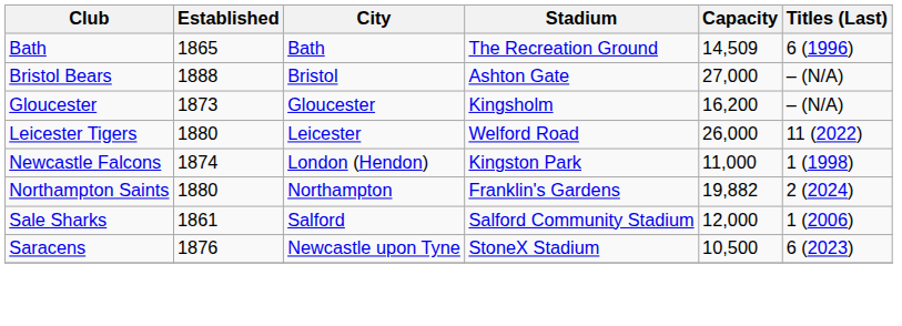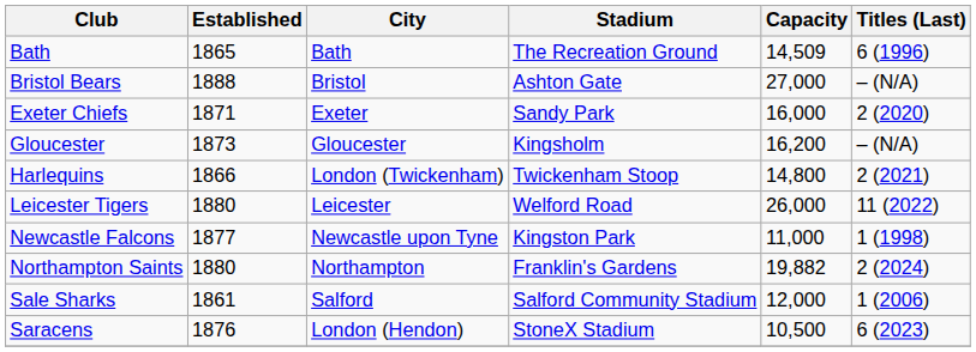 <table class="wikitable sortable">
 <tr>
 <th>Club</th>
 <th>Established</th>
 <th>City</th>
 <th>Stadium</th>
 <th>Capacity</th>
 <th>Titles (Last)</th>
 </tr>
 <tr>
 <td><a href='#'>Bath</a></td>
 <td>1865</td>
 <td><a href='#'>Bath</a></td>
 <td><a href='#'>The Recreation Ground</a></td>
 <td>14,509</td>
 <td>6 (<a href='#'>1996</a>)</td>
 </tr>
 <tr>
 <td><a href='#'>Bristol Bears</a></td>
 <td>1888</td>
 <td><a href='#'>Bristol</a></td>
 <td><a href='#'>Ashton Gate</a></td>
 <td>27,000</td>
 <td>– (N/A)</td>
 </tr>
 <tr>
+<td><a href='#'>Exeter Chiefs</a></td>
+<td>1871</td>
+<td><a href='#'>Exeter</a></td>
+<td><a href='#'>Sandy Park</a></td>
+<td>16,000</td>
+<td>2 (<a href='#'>2020</a>)</td>
+</tr>
+<tr>
 <td><a href='#'>Gloucester</a></td>
 <td>1873</td>
 <td><a href='#'>Gloucester</a></td>
 <td><a href='#'>Kingsholm</a></td>
 <td>16,200</td>
 <td>– (N/A)</td>
+</tr>
+<tr>
+<td><a href='#'>Harlequins</a></td>
+<td>1866</td>
+<td><a href='#'>London</a> (<a href='#'>Twickenham</a>)</td>
+<td><a href='#'>Twickenham Stoop</a></td>
+<td>14,800</td>
+<td>2 (<a href='#'>2021</a>)</td>
 </tr>
 <tr>
 <td><a href='#'>Leicester Tigers</a></td>
 <td>1880</td>
 <td><a href='#'>Leicester</a></td>
 <td><a href='#'>Welford Road</a></td>
 <td>26,000</td>
 <td>11 (<a href='#'>2022</a>)</td>
 </tr>
 <tr>
 <td><a href='#'>Newcastle Falcons</a></td>
-<td>1874</td>
-<td><a href='#'>London</a> (<a href='#'>Hendon</a>)</td>
+<td>1877</td>
+<td><a href='#'>Newcastle upon Tyne</a></td>
 <td><a href='#'>Kingston Park</a></td>
 <td>11,000</td>
 <td>1 (<a href='#'>1998</a>)</td>
 </tr>
 <tr>
 <td><a href='#'>Northampton Saints</a></td>
 <td>1880</td>
 <td><a href='#'>Northampton</a></td>
 <td><a href='#'>Franklin's Gardens</a></td>
 <td>19,882</td>
 <td>2 (<a href='#'>2024</a>)</td>
 </tr>
 <tr>
 <td><a href='#'>Sale Sharks</a></td>
 <td>1861</td>
 <td><a href='#'>Salford</a></td>
 <td><a href='#'>Salford Community Stadium</a></td>
 <td>12,000</td>
 <td>1 (<a href='#'>2006</a>)</td>
 </tr>
 <tr>
 <td><a href='#'>Saracens</a></td>
 <td>1876</td>
-<td><a href='#'>Newcastle upon Tyne</a></td>
+<td><a href='#'>London</a> (<a href='#'>Hendon</a>)</td>
 <td><a href='#'>StoneX Stadium</a></td>
 <td>10,500</td>
 <td>6 (<a href='#'>2023</a>)</td>
 </tr>
 <tr>
 </tr>
 </table>
